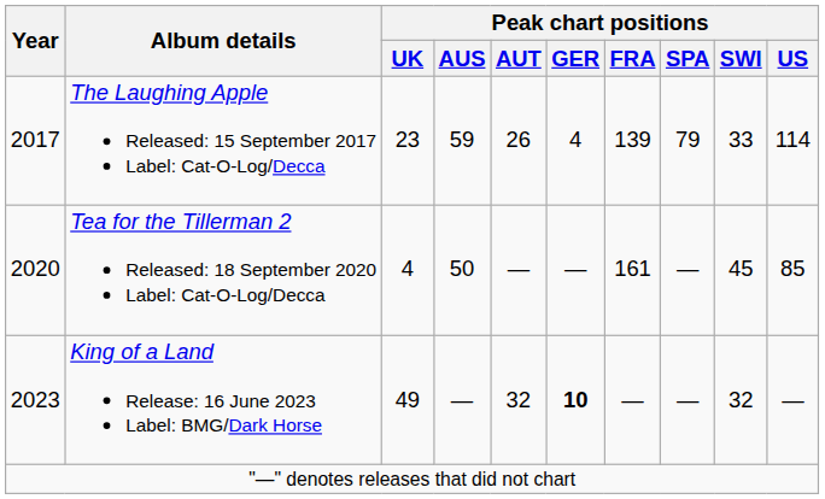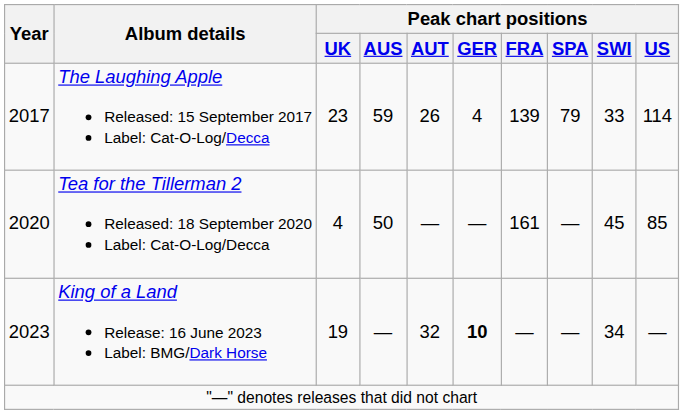 <table class="wikitable" style="text-align:center;">
 <tr>
 <th rowspan="2">Year</th>
 <th rowspan="2">Album details</th>
 <th colspan="8">Peak chart positions</th>
 </tr>
 <tr>
 <th style="width:30px;"><a href='#'>UK</a><br></th>
 <th style="width:30px;"><a href='#'>AUS</a><br></th>
 <th style="width:30px;"><a href='#'>AUT</a><br></th>
 <th style="width:30px;"><a href='#'>GER</a><br></th>
 <th style="width:30px;"><a href='#'>FRA</a><br></th>
 <th style="width:30px;"><a href='#'>SPA</a><br></th>
 <th style="width:30px;"><a href='#'>SWI</a><br></th>
 <th style="width:30px;"><a href='#'>US</a><br></th>
 </tr>
 <tr>
 <td>2017</td>
 <td style="text-align:left;"><em><a href='#'>The Laughing Apple</a></em><br><ul><li><small>Released: 15 September 2017</small></li><li><small>Label: Cat-O-Log/<a href='#'>Decca</a></small></li></ul></td>
 <td>23</td>
 <td>59</td>
 <td>26</td>
 <td>4</td>
 <td>139</td>
 <td>79</td>
 <td>33</td>
 <td>114</td>
 </tr>
 <tr>
 <td>2020</td>
 <td style="text-align:left;"><em><a href='#'>Tea for the Tillerman 2</a></em><br><ul><li><small>Released: 18 September 2020</small></li><li><small>Label: Cat-O-Log/Decca</small></li></ul></td>
 <td>4</td>
 <td>50</td>
 <td>—</td>
 <td>—</td>
 <td>161</td>
 <td>—</td>
 <td>45</td>
 <td>85</td>
 </tr>
 <tr>
 <td>2023</td>
 <td style="text-align:left;"><em><a href='#'>King of a Land</a></em><br><ul><li><small>Release: 16 June 2023</small></li><li><small>Label: BMG/<a href='#'>Dark Horse</a></small></li></ul></td>
-<td>49</td>
+<td>19</td>
 <td>—</td>
 <td>32<br></td>
 <td><strong>10</strong></td>
 <td>—</td>
 <td>—</td>
-<td>32</td>
+<td>34</td>
 <td>—</td>
 </tr>
 <tr>
 <td colspan="22" style="font-size:85%">"—" denotes releases that did not chart</td>
 </tr>
 </table>
